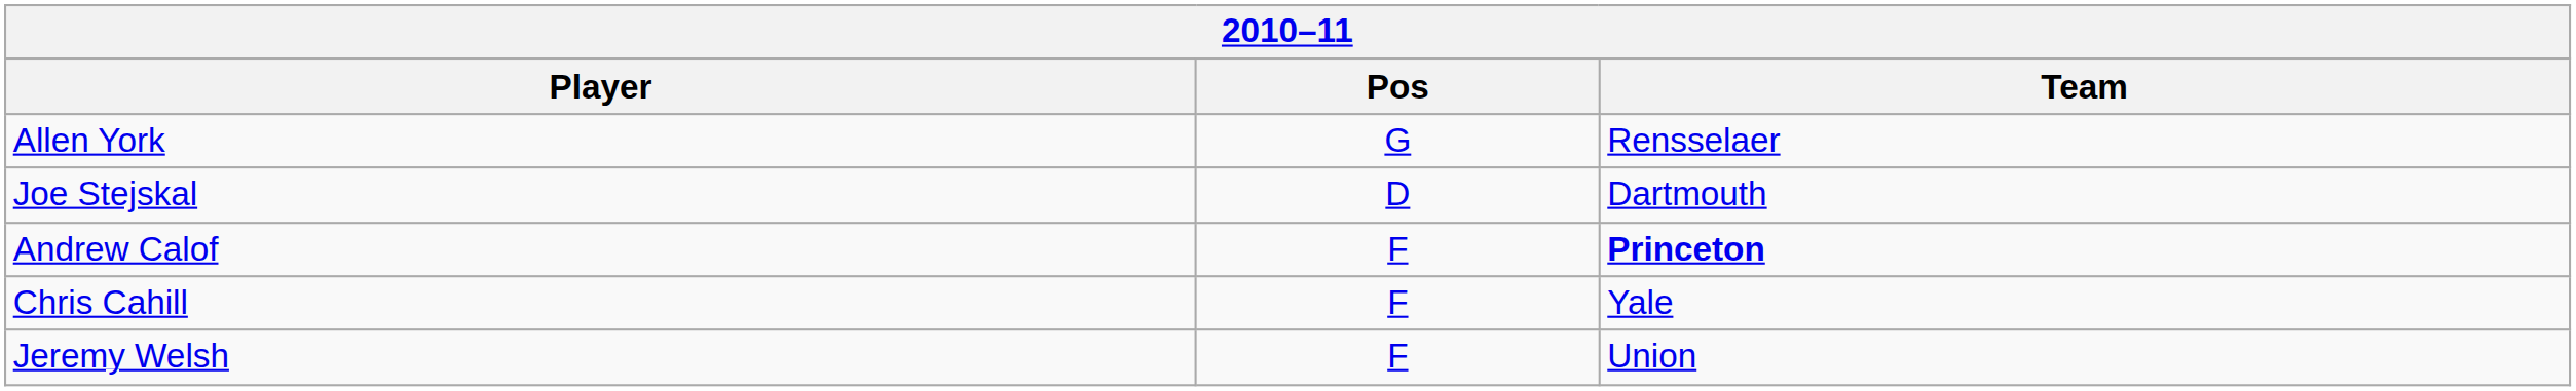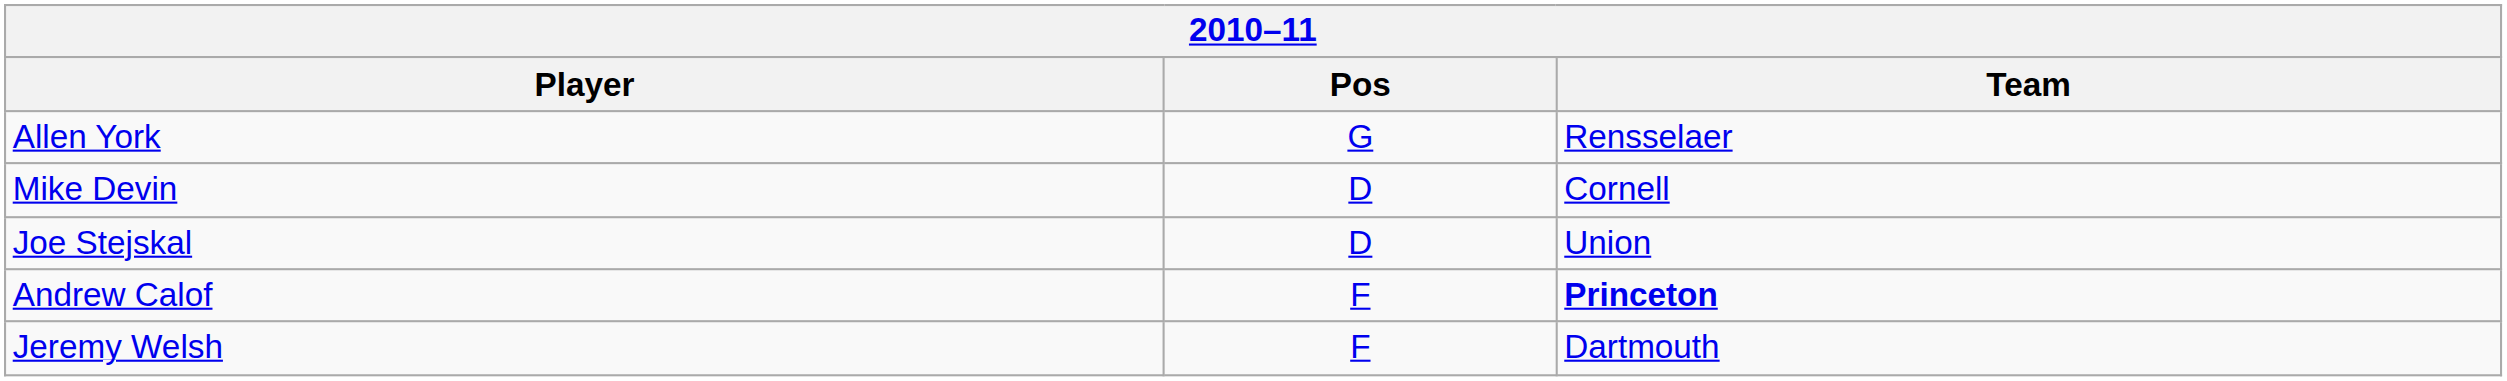 <table class="wikitable" width=95%>
 <tr>
 <th colspan=3><a href='#'>2010–11</a></th>
 </tr>
 <tr>
 <th>Player</th>
 <th>Pos</th>
 <th>Team</th>
 </tr>
 <tr>
 <td><a href='#'>Allen York</a></td>
 <td align=center><a href='#'>G</a></td>
 <td><a href='#'>Rensselaer</a></td>
 </tr>
 <tr>
+<td><a href='#'>Mike Devin</a></td>
+<td align=center><a href='#'>D</a></td>
+<td><a href='#'>Cornell</a></td>
+</tr>
+<tr>
 <td><a href='#'>Joe Stejskal</a></td>
 <td align=center><a href='#'>D</a></td>
-<td><a href='#'>Dartmouth</a></td>
+<td><a href='#'>Union</a></td>
 </tr>
 <tr>
 <td><a href='#'>Andrew Calof</a></td>
 <td align=center><a href='#'>F</a></td>
 <td><strong><a href='#'>Princeton</a></strong></td>
 </tr>
 <tr>
-<td><a href='#'>Chris Cahill</a></td>
-<td align=center><a href='#'>F</a></td>
-<td><a href='#'>Yale</a></td>
-</tr>
-<tr>
 <td><a href='#'>Jeremy Welsh</a></td>
 <td align=center><a href='#'>F</a></td>
-<td><a href='#'>Union</a></td>
+<td><a href='#'>Dartmouth</a></td>
 </tr>
 </table>
